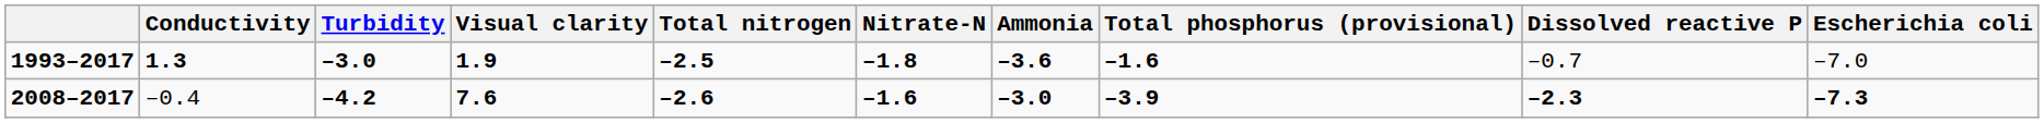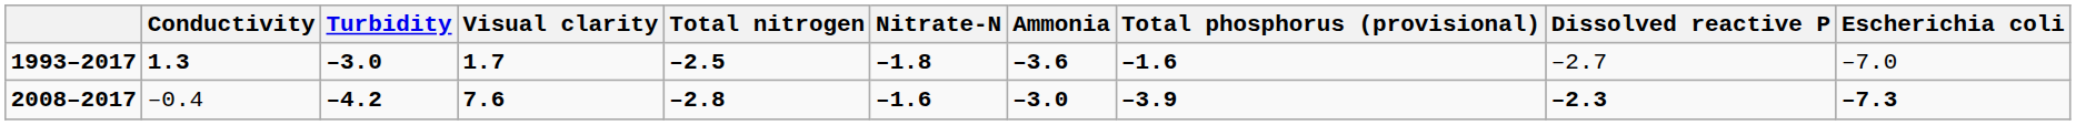 <table class="wikitable">
 <tr>
 <th></th>
 <th>Conductivity</th>
 <th><a href='#'>Turbidity</a></th>
 <th>Visual clarity</th>
 <th>Total nitrogen</th>
 <th>Nitrate-N</th>
 <th>Ammonia</th>
 <th>Total phosphorus (provisional)</th>
 <th>Dissolved reactive P</th>
 <th>Escherichia coli</th>
 </tr>
 <tr>
 <td><strong>1993–2017</strong></td>
 <td><strong>1.3</strong></td>
 <td><strong>–3.0</strong></td>
-<td><strong>1.9</strong></td>
+<td><strong>1.7</strong></td>
 <td><strong>–2.5</strong></td>
 <td><strong>–1.8</strong></td>
 <td><strong>–3.6</strong></td>
 <td><strong>–1.6</strong></td>
-<td>–0.7</td>
+<td>–2.7</td>
 <td>–7.0</td>
 </tr>
 <tr>
 <td><strong>2008–2017</strong></td>
 <td>–0.4</td>
 <td><strong>–4.2</strong></td>
 <td><strong>7.6</strong></td>
-<td><strong>–2.6</strong></td>
+<td><strong>–2.8</strong></td>
 <td><strong>–1.6</strong></td>
 <td><strong>–3.0</strong></td>
 <td><strong>–3.9</strong></td>
 <td><strong>–2.3</strong></td>
 <td><strong>–7.3</strong></td>
 </tr>
 </table>
